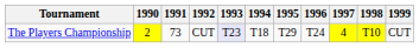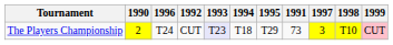 <table class="wikitable" style="font-size:95%;text-align:center;">
 <tr>
 <th>Tournament</th>
 <th>1990</th>
-<th>1991</th>
+<th>1996</th>
 <th>1992</th>
 <th>1993</th>
 <th>1994</th>
 <th>1995</th>
-<th>1996</th>
+<th>1991</th>
 <th>1997</th>
 <th>1998</th>
 <th>1999</th>
 </tr>
 <tr>
 <td align=left><a href='#'>The Players Championship</a></td>
 <td style="background:yellow;">2</td>
-<td>73</td>
+<td>T24</td>
 <td>CUT</td>
 <td style="background: lavender;">T23</td>
 <td>T18</td>
 <td>T29</td>
-<td>T24</td>
-<td style="background:yellow;">4</td>
+<td>73</td>
+<td style="background:yellow;">3</td>
 <td style="background:yellow;">T10</td>
-<td>CUT</td>
+<td style="background: pink;">CUT</td>
 </tr>
 </table>
